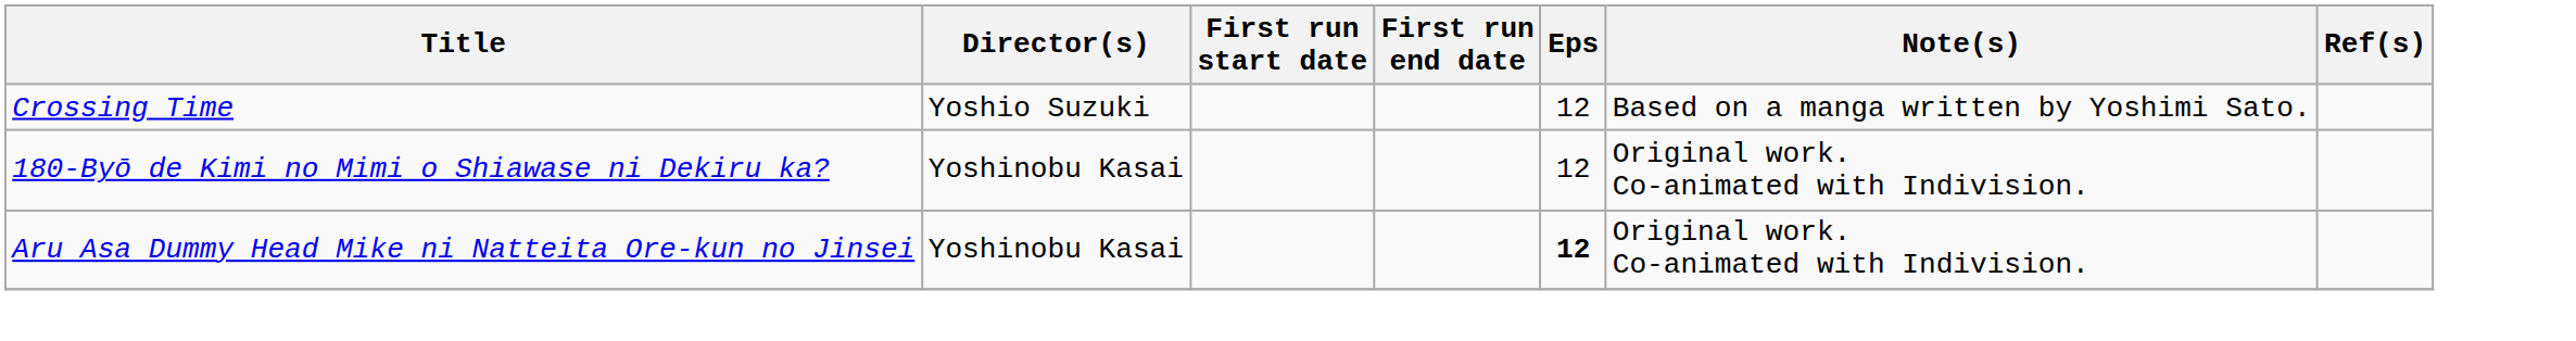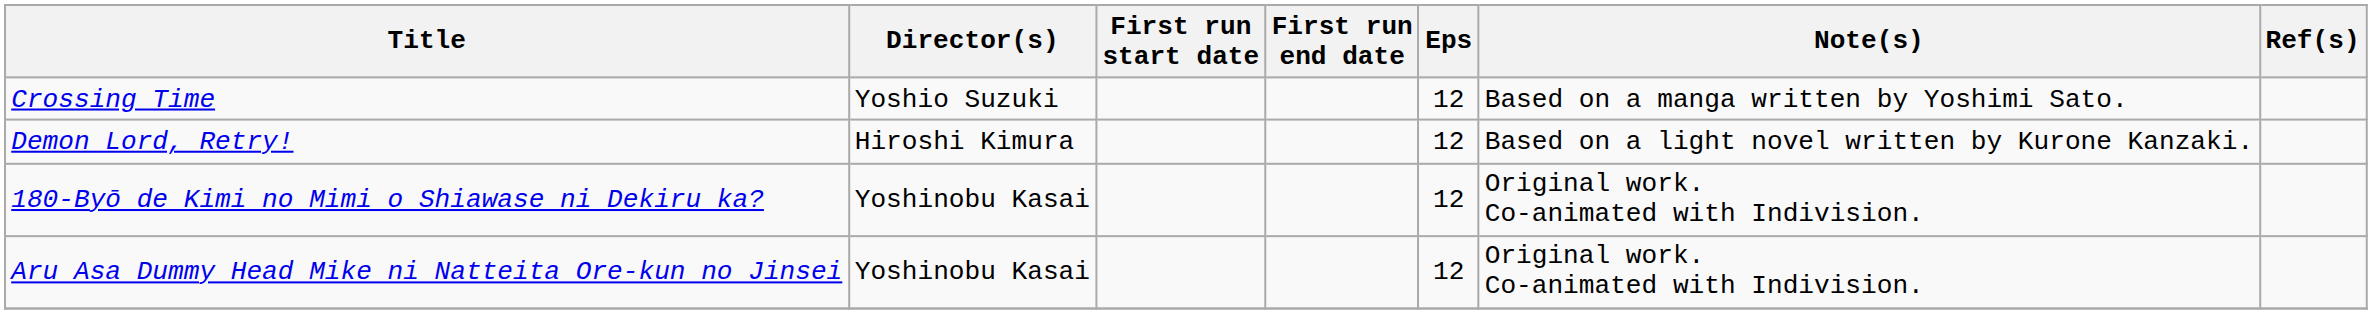 <table class="wikitable sortable">
 <tr>
 <th scope="col">Title</th>
 <th scope="col">Director(s)</th>
 <th scope="col">First run<br>start date</th>
 <th scope="col">First run<br>end date</th>
 <th scope="col" class="unsortable">Eps</th>
 <th scope="col" class="unsortable">Note(s)</th>
 <th scope="col" class="unsortable">Ref(s)</th>
 </tr>
 <tr>
 <td><em><a href='#'>Crossing Time</a></em></td>
 <td>Yoshio Suzuki</td>
 <td></td>
 <td></td>
 <td style="text-align:center">12</td>
 <td>Based on a manga written by Yoshimi Sato.</td>
 <td style="text-align:center"></td>
 </tr>
 <tr>
+<td><em><a href='#'>Demon Lord, Retry!</a></em></td>
+<td>Hiroshi Kimura</td>
+<td></td>
+<td></td>
+<td style="text-align:center">12</td>
+<td>Based on a light novel written by Kurone Kanzaki.</td>
+<td style="text-align:center"></td>
+</tr>
+<tr>
 <td><em><a href='#'>180-Byō de Kimi no Mimi o Shiawase ni Dekiru ka?</a></em></td>
 <td>Yoshinobu Kasai</td>
 <td></td>
 <td></td>
 <td style="text-align:center">12</td>
 <td>Original work.<br>Co-animated with Indivision.</td>
 <td style="text-align:center"></td>
 </tr>
 <tr>
 <td><em><a href='#'>Aru Asa Dummy Head Mike ni Natteita Ore-kun no Jinsei</a></em></td>
 <td>Yoshinobu Kasai</td>
 <td></td>
 <td></td>
-<td style="text-align:center"><strong>12</strong></td>
+<td style="text-align:center">12</td>
 <td>Original work.<br>Co-animated with Indivision.</td>
 <td style="text-align:center"></td>
 </tr>
 <tr>
 </tr>
 </table>
